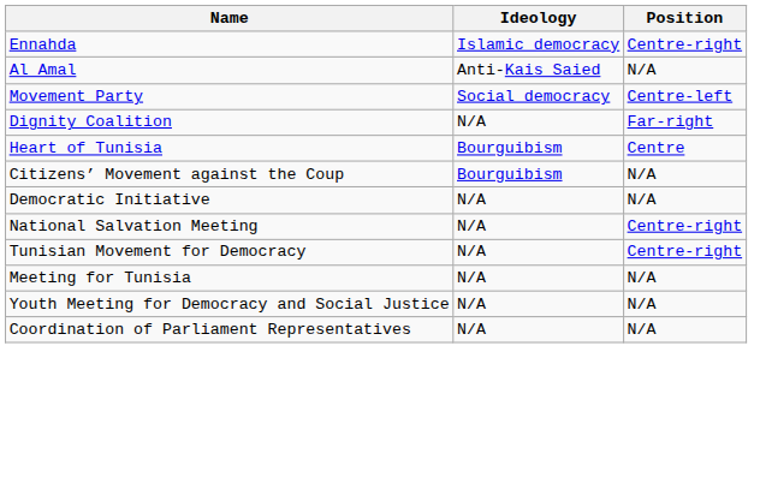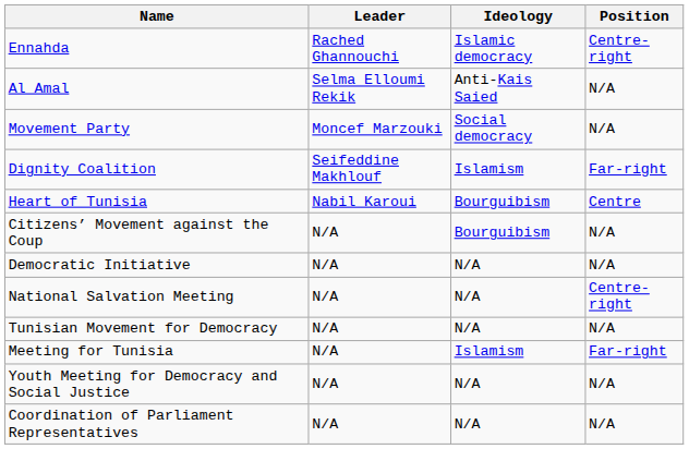 <table class="wikitable">
 <tr>
 <th>Name</th>
+<th>Leader</th>
 <th>Ideology</th>
 <th>Position</th>
 </tr>
 <tr>
 <td><a href='#'>Ennahda</a></td>
+<td><a href='#'>Rached Ghannouchi</a></td>
 <td><a href='#'>Islamic democracy</a></td>
 <td><a href='#'>Centre-right</a></td>
 </tr>
 <tr>
 <td><a href='#'>Al Amal</a></td>
+<td><a href='#'>Selma Elloumi Rekik</a></td>
 <td>Anti-<a href='#'>Kais Saied</a></td>
 <td>N/A</td>
 </tr>
 <tr>
 <td><a href='#'>Movement Party</a></td>
+<td><a href='#'>Moncef Marzouki</a></td>
 <td><a href='#'>Social democracy</a></td>
-<td><a href='#'>Centre-left</a></td>
+<td>N/A</td>
 </tr>
 <tr>
 <td><a href='#'>Dignity Coalition</a></td>
-<td>N/A</td>
+<td><a href='#'>Seifeddine Makhlouf</a></td>
+<td><a href='#'>Islamism</a></td>
 <td><a href='#'>Far-right</a></td>
 </tr>
 <tr>
 <td><a href='#'>Heart of Tunisia</a></td>
+<td><a href='#'>Nabil Karoui</a></td>
 <td><a href='#'>Bourguibism</a></td>
 <td><a href='#'>Centre</a></td>
 </tr>
 <tr>
 <td>Citizens’ Movement against the Coup</td>
+<td>N/A</td>
 <td><a href='#'>Bourguibism</a></td>
 <td>N/A</td>
 </tr>
 <tr>
 <td>Democratic Initiative</td>
 <td>N/A</td>
 <td>N/A</td>
+<td>N/A</td>
 </tr>
 <tr>
 <td>National Salvation Meeting</td>
+<td>N/A</td>
 <td>N/A</td>
 <td><a href='#'>Centre-right</a></td>
 </tr>
 <tr>
 <td>Tunisian Movement for Democracy</td>
 <td>N/A</td>
-<td><a href='#'>Centre-right</a></td>
+<td>N/A</td>
+<td>N/A</td>
 </tr>
 <tr>
 <td>Meeting for Tunisia</td>
 <td>N/A</td>
-<td>N/A</td>
+<td><a href='#'>Islamism</a></td>
+<td><a href='#'>Far-right</a></td>
 </tr>
 <tr>
 <td>Youth Meeting for Democracy and Social Justice</td>
+<td>N/A</td>
 <td>N/A</td>
 <td>N/A</td>
 </tr>
 <tr>
 <td>Coordination of Parliament Representatives</td>
 <td>N/A</td>
 <td>N/A</td>
+<td>N/A</td>
 </tr>
 </table>
